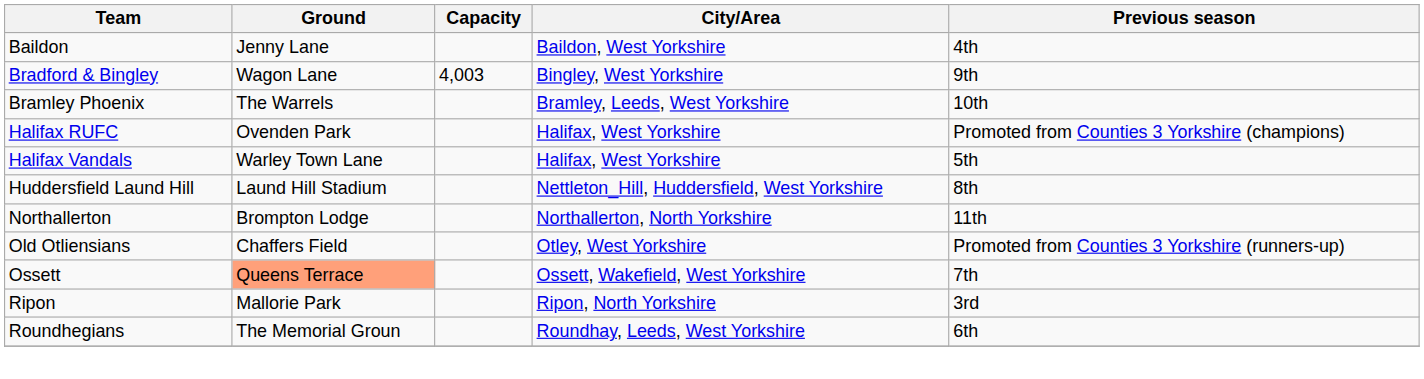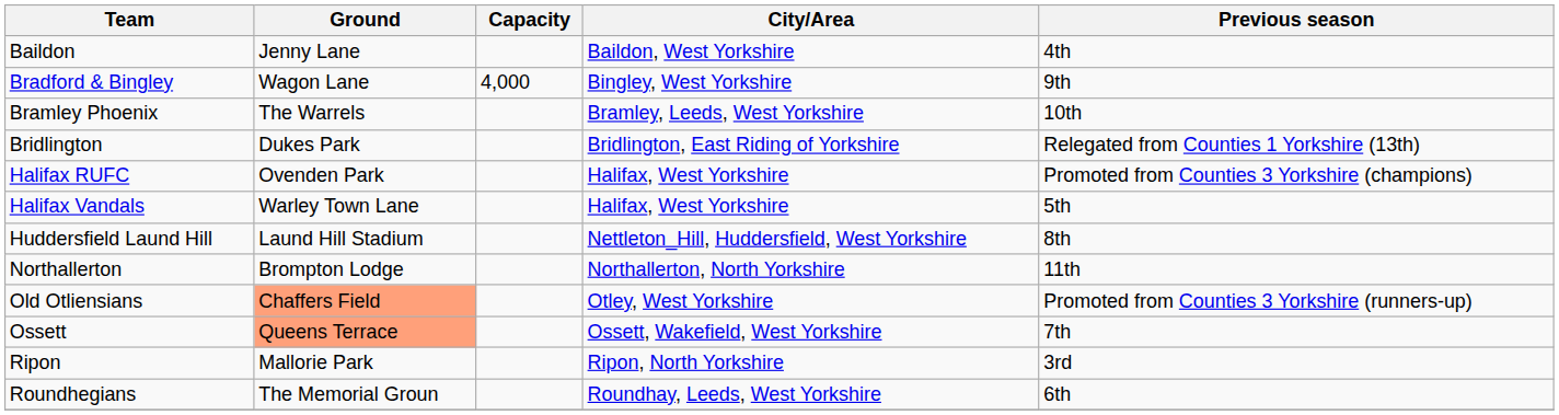 <table class="wikitable sortable" width=100%>
 <tr>
 <th>Team</th>
 <th>Ground</th>
 <th>Capacity</th>
 <th>City/Area</th>
 <th>Previous season</th>
 </tr>
 <tr>
 <td>Baildon</td>
 <td>Jenny Lane</td>
 <td></td>
 <td><a href='#'>Baildon</a>, <a href='#'>West Yorkshire</a></td>
 <td>4th</td>
 </tr>
 <tr>
 <td><a href='#'>Bradford & Bingley</a></td>
 <td>Wagon Lane</td>
-<td>4,003</td>
+<td>4,000</td>
 <td><a href='#'>Bingley</a>, <a href='#'>West Yorkshire</a></td>
 <td>9th</td>
 </tr>
 <tr>
 <td>Bramley Phoenix</td>
 <td>The Warrels</td>
 <td></td>
 <td><a href='#'>Bramley</a>, <a href='#'>Leeds</a>, <a href='#'>West Yorkshire</a></td>
 <td>10th</td>
+</tr>
+<tr>
+<td>Bridlington</td>
+<td>Dukes Park</td>
+<td></td>
+<td><a href='#'>Bridlington</a>, <a href='#'>East Riding of Yorkshire</a></td>
+<td>Relegated from <a href='#'>Counties 1 Yorkshire</a> (13th)</td>
 </tr>
 <tr>
 <td><a href='#'>Halifax RUFC</a></td>
 <td>Ovenden Park</td>
 <td></td>
 <td><a href='#'>Halifax</a>, <a href='#'>West Yorkshire</a></td>
 <td>Promoted from <a href='#'>Counties 3 Yorkshire</a> (champions)</td>
 </tr>
 <tr>
 <td><a href='#'>Halifax Vandals</a></td>
 <td>Warley Town Lane</td>
 <td></td>
 <td><a href='#'>Halifax</a>, <a href='#'>West Yorkshire</a></td>
 <td>5th</td>
 </tr>
 <tr>
 <td>Huddersfield Laund Hill</td>
 <td>Laund Hill Stadium</td>
 <td></td>
 <td><a href='#'>Nettleton_Hill</a>, <a href='#'>Huddersfield</a>, <a href='#'>West Yorkshire</a></td>
 <td>8th</td>
 </tr>
 <tr>
 <td>Northallerton</td>
 <td>Brompton Lodge</td>
 <td></td>
 <td><a href='#'>Northallerton</a>, <a href='#'>North Yorkshire</a></td>
 <td>11th</td>
 </tr>
 <tr>
 <td>Old Otliensians</td>
-<td>Chaffers Field</td>
+<td style="background: lightsalmon;">Chaffers Field</td>
 <td></td>
 <td><a href='#'>Otley</a>, <a href='#'>West Yorkshire</a></td>
 <td>Promoted from <a href='#'>Counties 3 Yorkshire</a> (runners-up)</td>
 </tr>
 <tr>
 <td>Ossett</td>
 <td style="background: lightsalmon;">Queens Terrace</td>
 <td></td>
 <td><a href='#'>Ossett</a>, <a href='#'>Wakefield</a>, <a href='#'>West Yorkshire</a></td>
 <td>7th</td>
 </tr>
 <tr>
 <td>Ripon</td>
 <td>Mallorie Park</td>
 <td></td>
 <td><a href='#'>Ripon</a>, <a href='#'>North Yorkshire</a></td>
 <td>3rd</td>
 </tr>
 <tr>
 <td>Roundhegians</td>
 <td>The Memorial Groun</td>
 <td></td>
 <td><a href='#'>Roundhay</a>, <a href='#'>Leeds</a>, <a href='#'>West Yorkshire</a></td>
 <td>6th</td>
 </tr>
 <tr>
 </tr>
 </table>
